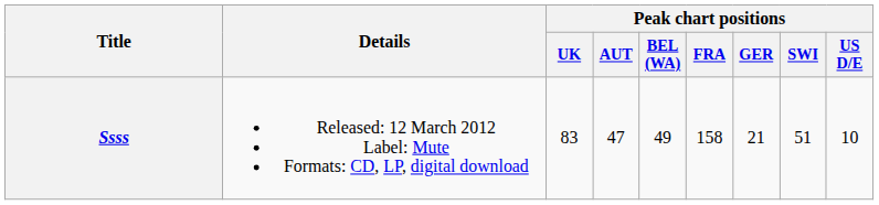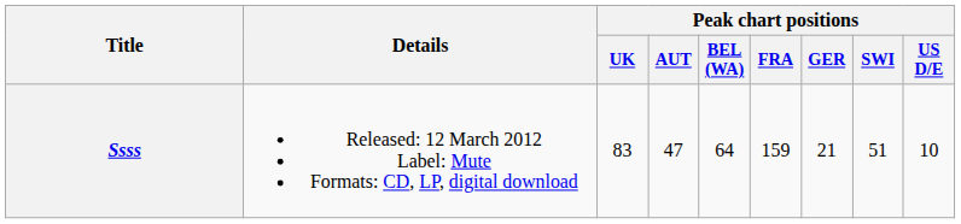 <table class="wikitable plainrowheaders" style="text-align:center;">
 <tr>
 <th scope="col" rowspan="2" style="width:12em;">Title</th>
 <th scope="col" rowspan="2" style="width:18em;">Details</th>
 <th scope="col" colspan="7">Peak chart positions</th>
 </tr>
 <tr>
 <th scope="col" style="width:2.5em;font-size:90%;"><a href='#'>UK</a><br></th>
 <th scope="col" style="width:2.5em;font-size:90%;"><a href='#'>AUT</a><br></th>
 <th scope="col" style="width:2.5em;font-size:90%;"><a href='#'>BEL<br>(WA)</a><br></th>
 <th scope="col" style="width:2.5em;font-size:90%;"><a href='#'>FRA</a><br></th>
 <th scope="col" style="width:2.5em;font-size:90%;"><a href='#'>GER</a><br></th>
 <th scope="col" style="width:2.5em;font-size:90%;"><a href='#'>SWI</a><br></th>
 <th scope="col" style="width:2.5em;font-size:90%;"><a href='#'>US<br>D/E</a><br></th>
 </tr>
 <tr>
 <th scope="row"><em><a href='#'>Ssss</a></em></th>
 <td><br><ul><li>Released: 12 March 2012</li><li>Label: <a href='#'>Mute</a></li><li>Formats: <a href='#'>CD</a>, <a href='#'>LP</a>, <a href='#'>digital download</a></li></ul></td>
 <td>83</td>
 <td>47</td>
-<td>49</td>
-<td>158</td>
+<td>64</td>
+<td>159</td>
 <td>21</td>
 <td>51</td>
 <td>10</td>
 </tr>
 </table>
